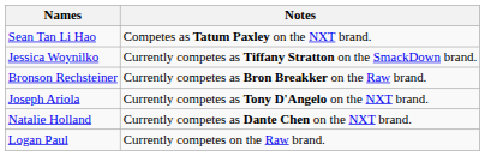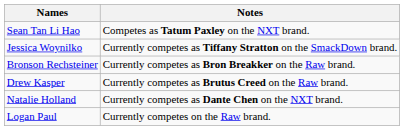 <table class="wikitable sortable">
 <tr>
 <th>Names</th>
 <th>Notes</th>
 </tr>
 <tr>
 <td><a href='#'>Sean Tan Li Hao</a></td>
 <td>Competes as <strong>Tatum Paxley</strong> on the <a href='#'>NXT</a> brand.</td>
 </tr>
 <tr>
 <td><a href='#'>Jessica Woynilko</a></td>
 <td>Currently competes as <strong>Tiffany Stratton</strong> on the <a href='#'>SmackDown</a> brand.</td>
 </tr>
 <tr>
 <td><a href='#'>Bronson Rechsteiner</a></td>
 <td>Currently competes as <strong>Bron Breakker</strong> on the <a href='#'>Raw</a> brand.</td>
 </tr>
 <tr>
-<td><a href='#'>Joseph Ariola</a></td>
-<td>Currently competes as <strong>Tony D'Angelo</strong> on the <a href='#'>NXT</a> brand.</td>
+<td><a href='#'>Drew Kasper</a></td>
+<td>Currently competes as <strong>Brutus Creed</strong> on the <a href='#'>Raw</a> brand.</td>
 </tr>
 <tr>
 <td><a href='#'>Natalie Holland</a></td>
 <td>Currently competes as <strong>Dante Chen</strong> on the <a href='#'>NXT</a> brand.</td>
 </tr>
 <tr>
 <td><a href='#'>Logan Paul</a></td>
 <td>Currently competes on the <a href='#'>Raw</a> brand.</td>
 </tr>
 </table>
